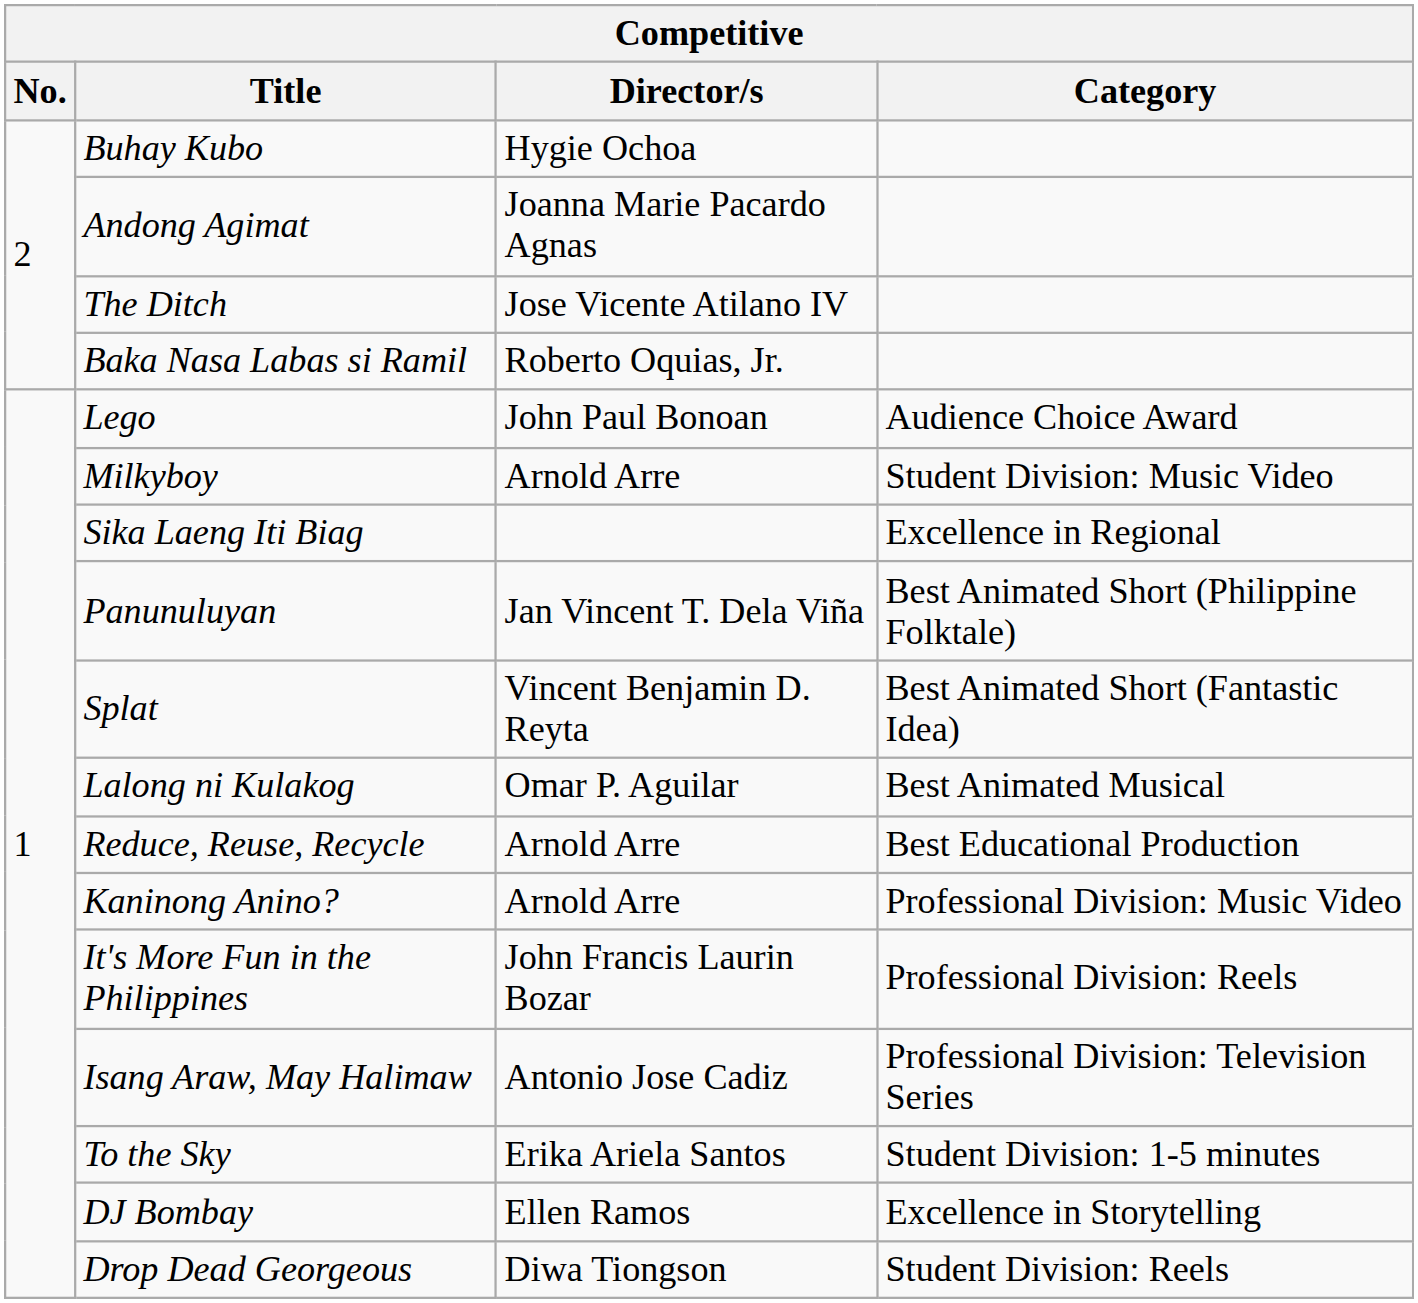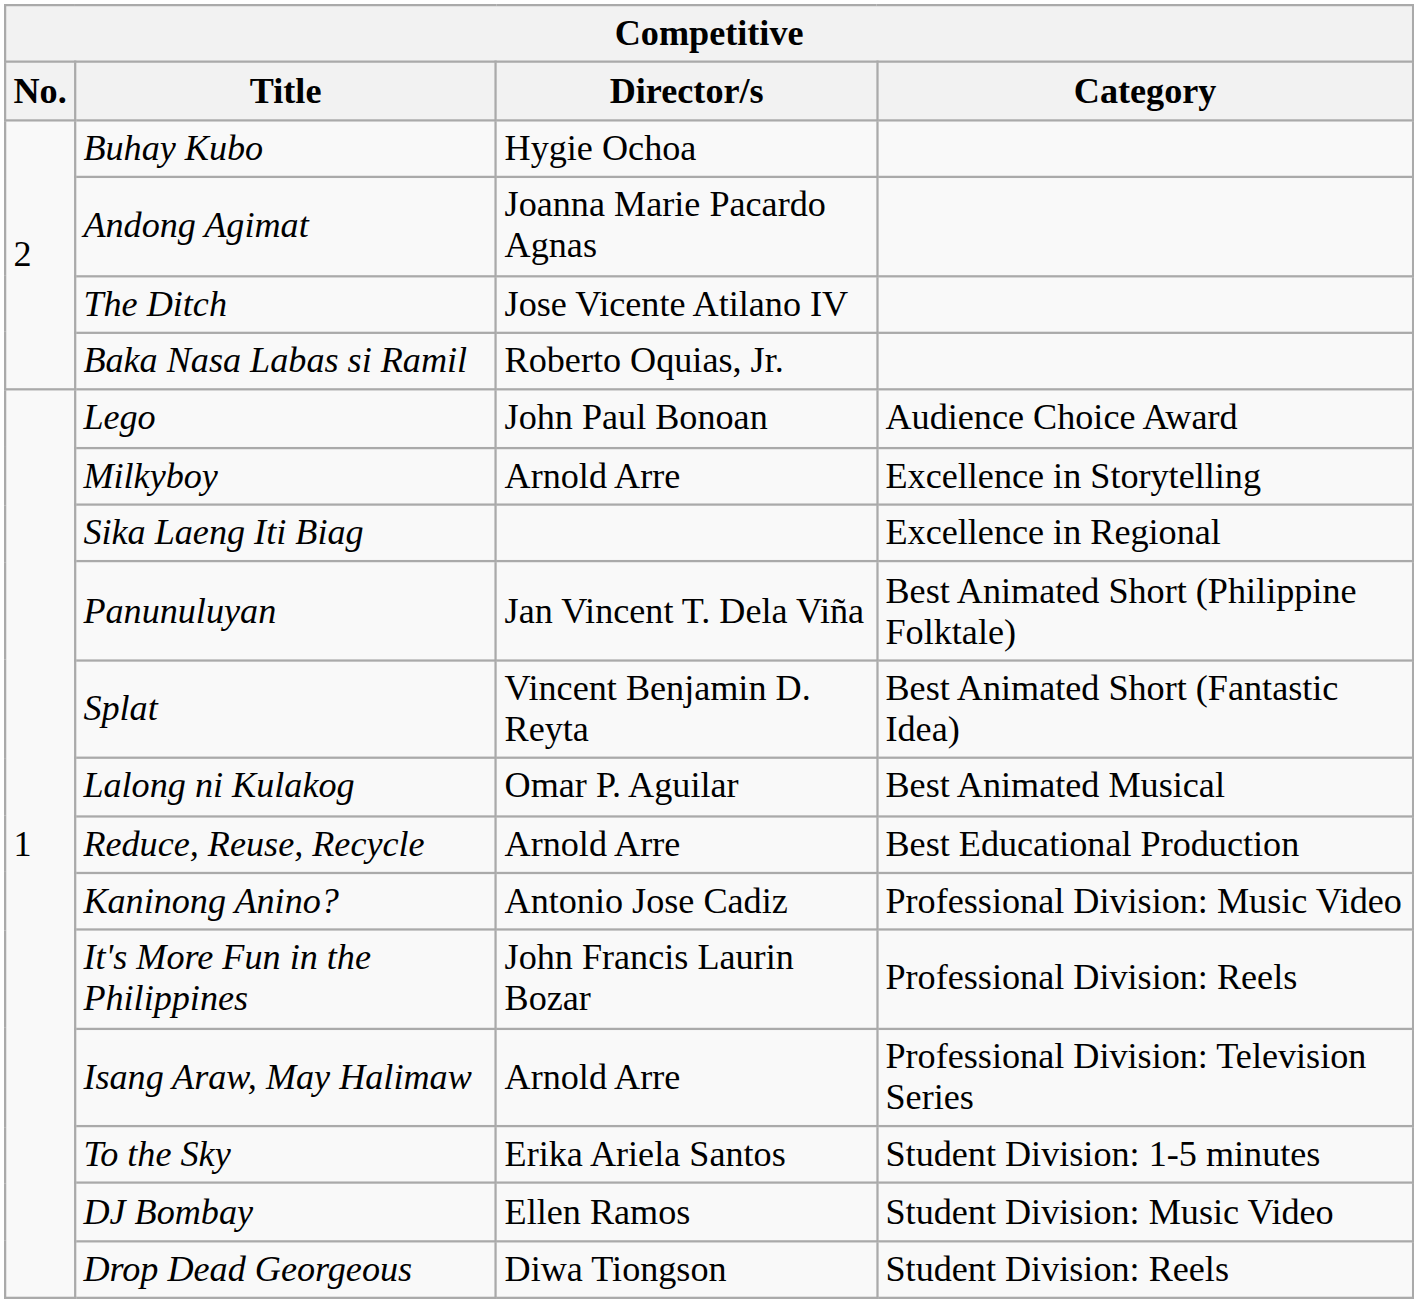 <table class="wikitable sortable plainrowheaders" style="border:none; margin:0; width:100%;">
 <tr>
 <th colspan="4">Competitive</th>
 </tr>
 <tr>
 <th>No.</th>
 <th>Title</th>
 <th>Director/s</th>
 <th>Category</th>
 </tr>
 <tr>
 <td rowspan="4">2</td>
 <td><em>Buhay Kubo</em></td>
 <td>Hygie Ochoa</td>
 <td></td>
 </tr>
 <tr>
 <td><em>Andong Agimat</em></td>
 <td>Joanna Marie Pacardo Agnas</td>
 <td></td>
 </tr>
 <tr>
 <td><em>The Ditch</em></td>
 <td>Jose Vicente Atilano IV</td>
 <td></td>
 </tr>
 <tr>
 <td><em>Baka Nasa Labas si Ramil</em></td>
 <td>Roberto Oquias, Jr.</td>
 <td></td>
 </tr>
 <tr>
 <td rowspan="13">1</td>
 <td><em>Lego</em></td>
 <td>John Paul Bonoan</td>
 <td>Audience Choice Award</td>
 </tr>
 <tr>
 <td><em>Milkyboy</em></td>
 <td>Arnold Arre</td>
-<td>Student Division: Music Video</td>
+<td>Excellence in Storytelling</td>
 </tr>
 <tr>
 <td><em>Sika Laeng Iti Biag</em></td>
 <td></td>
 <td>Excellence in Regional</td>
 </tr>
 <tr>
 <td><em>Panunuluyan</em></td>
 <td>Jan Vincent T. Dela Viña</td>
 <td>Best Animated Short (Philippine Folktale)</td>
 </tr>
 <tr>
 <td><em>Splat</em></td>
 <td>Vincent Benjamin D. Reyta</td>
 <td>Best Animated Short (Fantastic Idea)</td>
 </tr>
 <tr>
 <td><em>Lalong ni Kulakog</em></td>
 <td>Omar P. Aguilar</td>
 <td>Best Animated Musical</td>
 </tr>
 <tr>
 <td><em>Reduce, Reuse, Recycle</em></td>
 <td>Arnold Arre</td>
 <td>Best Educational Production</td>
 </tr>
 <tr>
 <td><em>Kaninong Anino?</em></td>
-<td>Arnold Arre</td>
+<td>Antonio Jose Cadiz</td>
 <td>Professional Division: Music Video</td>
 </tr>
 <tr>
 <td><em>It's More Fun in the Philippines</em></td>
 <td>John Francis Laurin Bozar</td>
 <td>Professional Division: Reels</td>
 </tr>
 <tr>
 <td><em>Isang Araw, May Halimaw</em></td>
-<td>Antonio Jose Cadiz</td>
+<td>Arnold Arre</td>
 <td>Professional Division: Television Series</td>
 </tr>
 <tr>
 <td><em>To the Sky</em></td>
 <td>Erika Ariela Santos</td>
 <td>Student Division: 1-5 minutes</td>
 </tr>
 <tr>
 <td><em>DJ Bombay</em></td>
 <td>Ellen Ramos</td>
-<td>Excellence in Storytelling</td>
+<td>Student Division: Music Video</td>
 </tr>
 <tr>
 <td><em>Drop Dead Georgeous</em></td>
 <td>Diwa Tiongson</td>
 <td>Student Division: Reels</td>
 </tr>
 </table>
